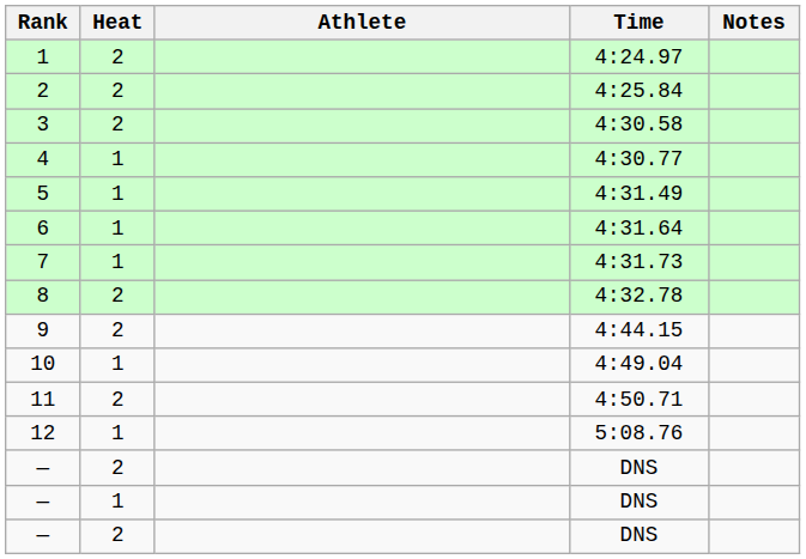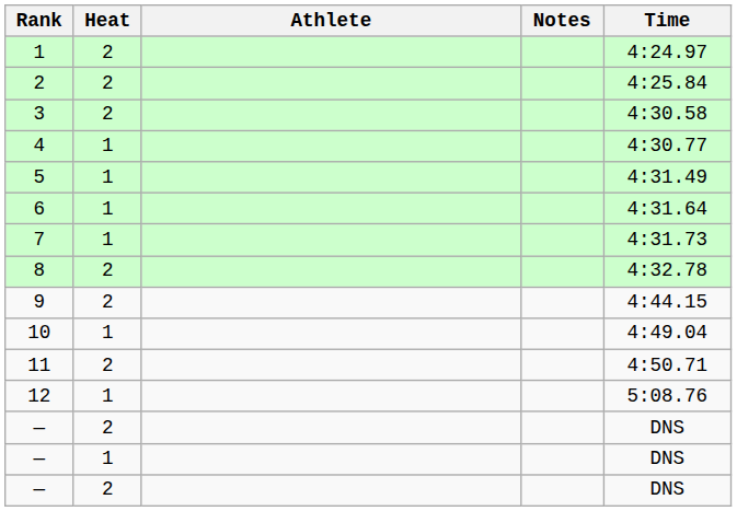 <table class="wikitable" style="text-align:center">
 <tr>
 <th width=40>Rank</th>
 <th width=40>Heat</th>
 <th width=250>Athlete</th>
+<th width=50>Notes</th>
 <th width=80>Time</th>
-<th width=50>Notes</th>
 </tr>
 <tr bgcolor="ccffcc">
 <td>1</td>
 <td>2</td>
 <td align=left></td>
+<td></td>
 <td>4:24.97</td>
-<td></td>
 </tr>
 <tr bgcolor="ccffcc">
 <td>2</td>
 <td>2</td>
 <td align=left></td>
+<td></td>
 <td>4:25.84</td>
-<td></td>
 </tr>
 <tr bgcolor="ccffcc">
 <td>3</td>
 <td>2</td>
 <td align=left></td>
+<td></td>
 <td>4:30.58</td>
-<td></td>
 </tr>
 <tr bgcolor="ccffcc">
 <td>4</td>
 <td>1</td>
 <td align=left></td>
+<td></td>
 <td>4:30.77</td>
-<td></td>
 </tr>
 <tr bgcolor="ccffcc">
 <td>5</td>
 <td>1</td>
 <td align=left></td>
+<td></td>
 <td>4:31.49</td>
-<td></td>
 </tr>
 <tr bgcolor="ccffcc">
 <td>6</td>
 <td>1</td>
 <td align=left></td>
+<td></td>
 <td>4:31.64</td>
-<td></td>
 </tr>
 <tr bgcolor="ccffcc">
 <td>7</td>
 <td>1</td>
 <td align=left></td>
+<td></td>
 <td>4:31.73</td>
-<td></td>
 </tr>
 <tr bgcolor="ccffcc">
 <td>8</td>
 <td>2</td>
 <td align=left></td>
+<td></td>
 <td>4:32.78</td>
-<td></td>
 </tr>
 <tr>
 <td>9</td>
 <td>2</td>
 <td align=left></td>
+<td></td>
 <td>4:44.15</td>
-<td></td>
 </tr>
 <tr>
 <td>10</td>
 <td>1</td>
 <td align=left></td>
+<td></td>
 <td>4:49.04</td>
-<td></td>
 </tr>
 <tr>
 <td>11</td>
 <td>2</td>
 <td align=left></td>
+<td></td>
 <td>4:50.71</td>
-<td></td>
 </tr>
 <tr>
 <td>12</td>
 <td>1</td>
 <td align=left></td>
+<td></td>
 <td>5:08.76</td>
-<td></td>
 </tr>
 <tr>
 <td>—</td>
 <td>2</td>
 <td align=left></td>
+<td></td>
 <td>DNS</td>
-<td></td>
 </tr>
 <tr>
 <td>—</td>
 <td>1</td>
 <td align=left></td>
+<td></td>
 <td>DNS</td>
-<td></td>
 </tr>
 <tr>
 <td>—</td>
 <td>2</td>
 <td align=left></td>
+<td></td>
 <td>DNS</td>
-<td></td>
 </tr>
 </table>
